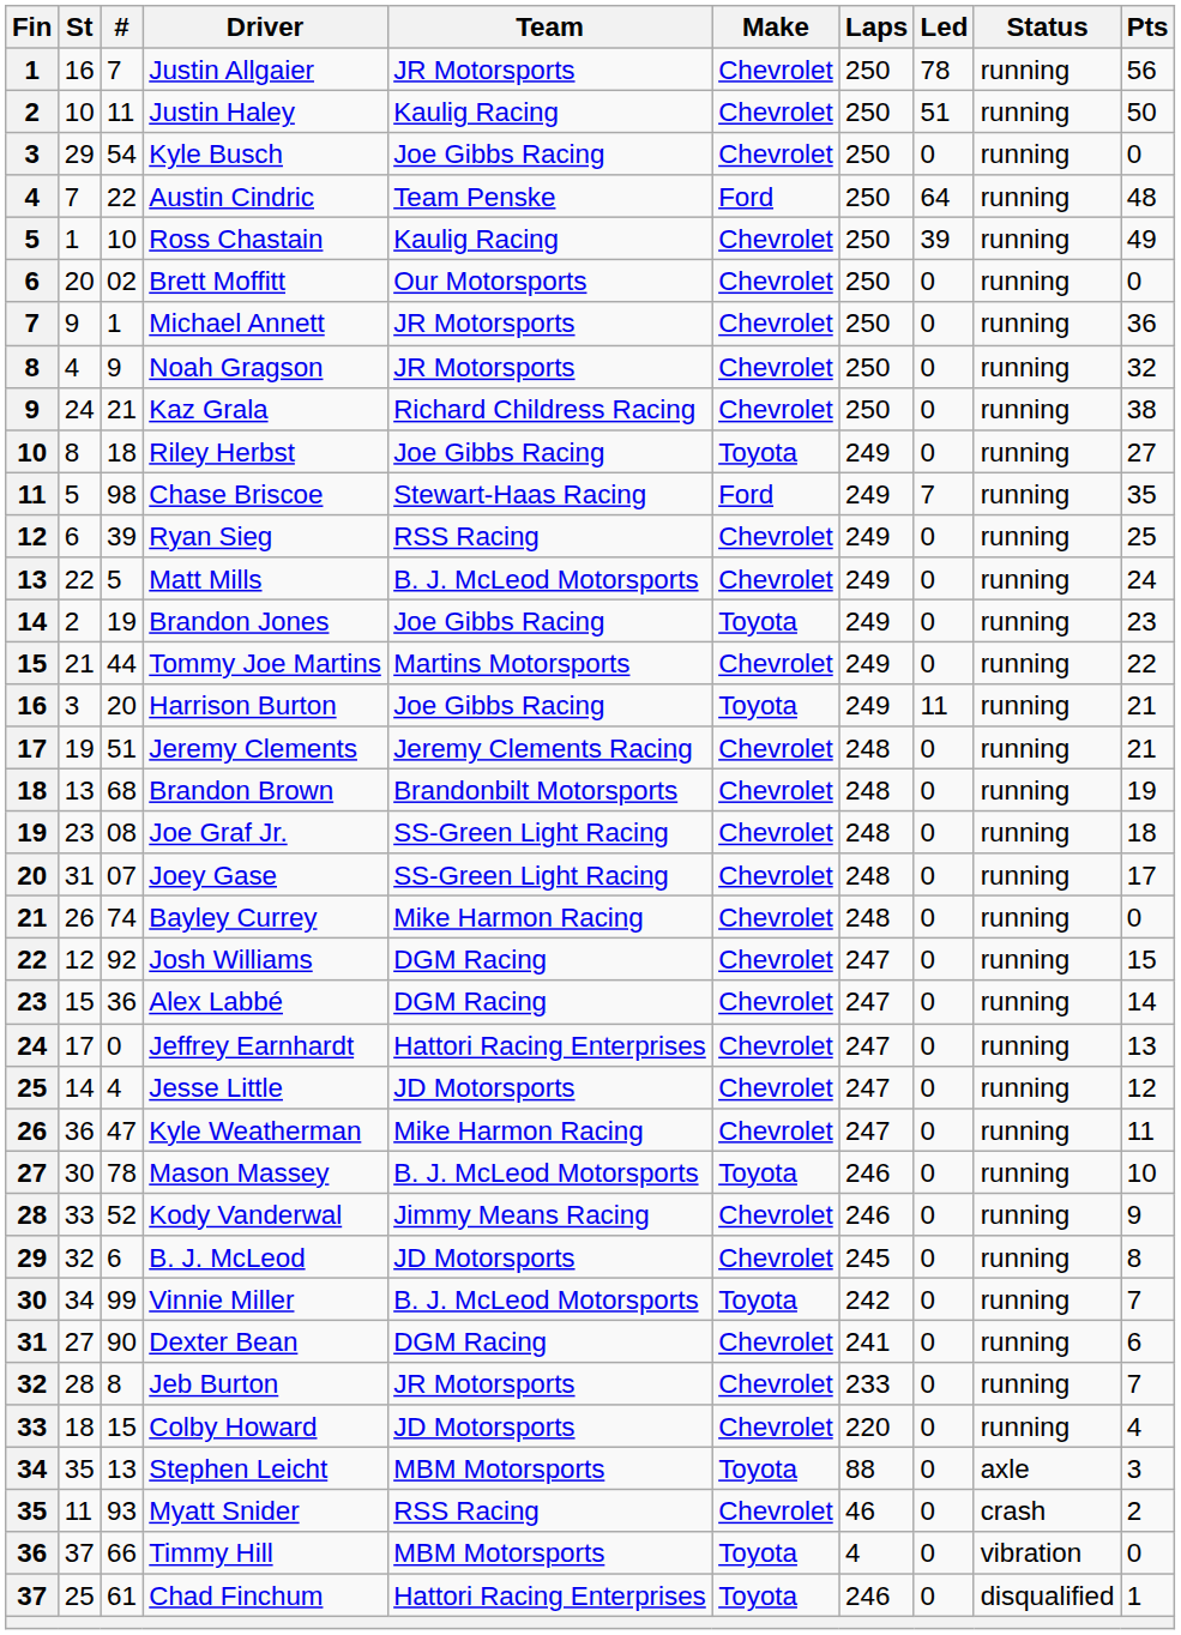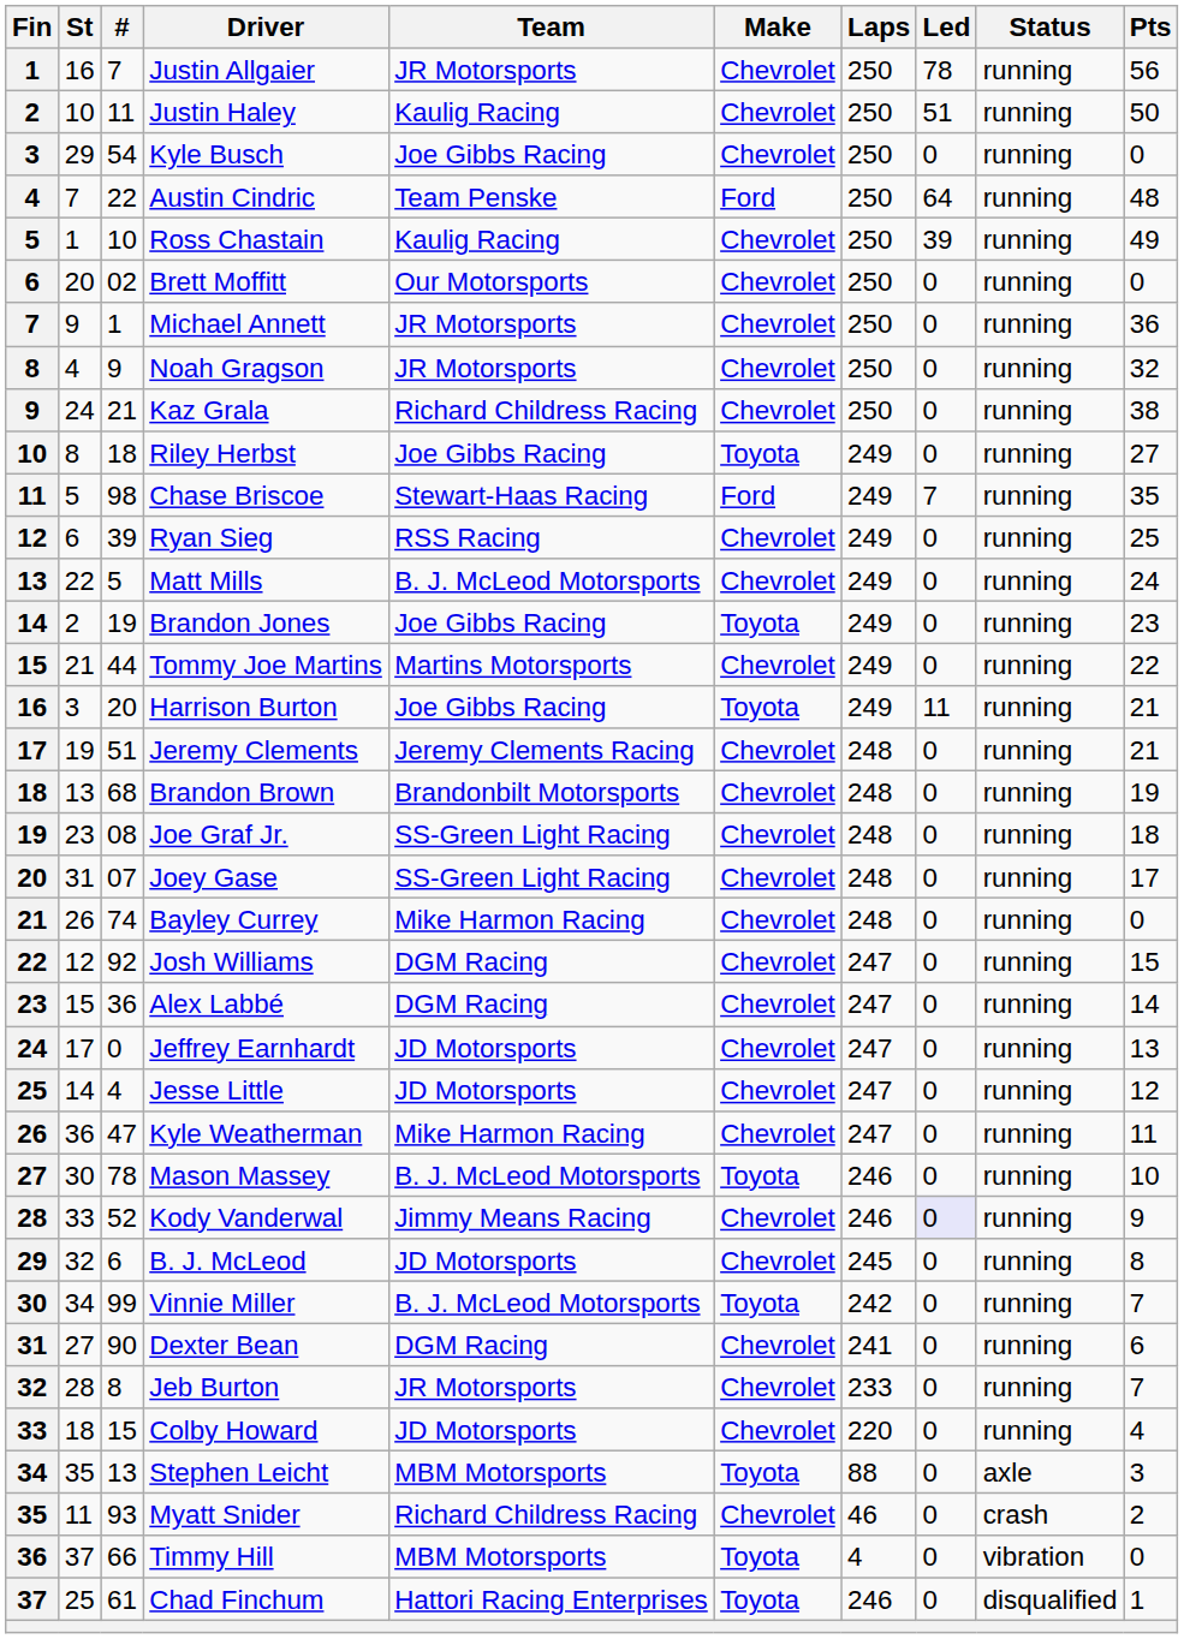 <table class="wikitable" style="font-size:95%">
 <tr>
 <th>Fin</th>
 <th>St</th>
 <th>#</th>
 <th>Driver</th>
 <th>Team</th>
 <th>Make</th>
 <th>Laps</th>
 <th>Led</th>
 <th>Status</th>
 <th>Pts</th>
 </tr>
 <tr>
 <th>1</th>
 <td>16</td>
 <td>7</td>
 <td><a href='#'>Justin Allgaier</a></td>
 <td><a href='#'>JR Motorsports</a></td>
 <td><a href='#'>Chevrolet</a></td>
 <td>250</td>
 <td>78</td>
 <td>running</td>
 <td>56</td>
 </tr>
 <tr>
 <th>2</th>
 <td>10</td>
 <td>11</td>
 <td><a href='#'>Justin Haley</a></td>
 <td><a href='#'>Kaulig Racing</a></td>
 <td><a href='#'>Chevrolet</a></td>
 <td>250</td>
 <td>51</td>
 <td>running</td>
 <td>50</td>
 </tr>
 <tr>
 <th>3</th>
 <td>29</td>
 <td>54</td>
 <td><a href='#'>Kyle Busch</a></td>
 <td><a href='#'>Joe Gibbs Racing</a></td>
 <td><a href='#'>Chevrolet</a></td>
 <td>250</td>
 <td>0</td>
 <td>running</td>
 <td>0</td>
 </tr>
 <tr>
 <th>4</th>
 <td>7</td>
 <td>22</td>
 <td><a href='#'>Austin Cindric</a></td>
 <td><a href='#'>Team Penske</a></td>
 <td><a href='#'>Ford</a></td>
 <td>250</td>
 <td>64</td>
 <td>running</td>
 <td>48</td>
 </tr>
 <tr>
 <th>5</th>
 <td>1</td>
 <td>10</td>
 <td><a href='#'>Ross Chastain</a></td>
 <td><a href='#'>Kaulig Racing</a></td>
 <td><a href='#'>Chevrolet</a></td>
 <td>250</td>
 <td>39</td>
 <td>running</td>
 <td>49</td>
 </tr>
 <tr>
 <th>6</th>
 <td>20</td>
 <td>02</td>
 <td><a href='#'>Brett Moffitt</a></td>
 <td><a href='#'>Our Motorsports</a></td>
 <td><a href='#'>Chevrolet</a></td>
 <td>250</td>
 <td>0</td>
 <td>running</td>
 <td>0</td>
 </tr>
 <tr>
 <th>7</th>
 <td>9</td>
 <td>1</td>
 <td><a href='#'>Michael Annett</a></td>
 <td><a href='#'>JR Motorsports</a></td>
 <td><a href='#'>Chevrolet</a></td>
 <td>250</td>
 <td>0</td>
 <td>running</td>
 <td>36</td>
 </tr>
 <tr>
 <th>8</th>
 <td>4</td>
 <td>9</td>
 <td><a href='#'>Noah Gragson</a></td>
 <td><a href='#'>JR Motorsports</a></td>
 <td><a href='#'>Chevrolet</a></td>
 <td>250</td>
 <td>0</td>
 <td>running</td>
 <td>32</td>
 </tr>
 <tr>
 <th>9</th>
 <td>24</td>
 <td>21</td>
 <td><a href='#'>Kaz Grala</a></td>
 <td><a href='#'>Richard Childress Racing</a></td>
 <td><a href='#'>Chevrolet</a></td>
 <td>250</td>
 <td>0</td>
 <td>running</td>
 <td>38</td>
 </tr>
 <tr>
 <th>10</th>
 <td>8</td>
 <td>18</td>
 <td><a href='#'>Riley Herbst</a></td>
 <td><a href='#'>Joe Gibbs Racing</a></td>
 <td><a href='#'>Toyota</a></td>
 <td>249</td>
 <td>0</td>
 <td>running</td>
 <td>27</td>
 </tr>
 <tr>
 <th>11</th>
 <td>5</td>
 <td>98</td>
 <td><a href='#'>Chase Briscoe</a></td>
 <td><a href='#'>Stewart-Haas Racing</a></td>
 <td><a href='#'>Ford</a></td>
 <td>249</td>
 <td>7</td>
 <td>running</td>
 <td>35</td>
 </tr>
 <tr>
 <th>12</th>
 <td>6</td>
 <td>39</td>
 <td><a href='#'>Ryan Sieg</a></td>
 <td><a href='#'>RSS Racing</a></td>
 <td><a href='#'>Chevrolet</a></td>
 <td>249</td>
 <td>0</td>
 <td>running</td>
 <td>25</td>
 </tr>
 <tr>
 <th>13</th>
 <td>22</td>
 <td>5</td>
 <td><a href='#'>Matt Mills</a></td>
 <td><a href='#'>B. J. McLeod Motorsports</a></td>
 <td><a href='#'>Chevrolet</a></td>
 <td>249</td>
 <td>0</td>
 <td>running</td>
 <td>24</td>
 </tr>
 <tr>
 <th>14</th>
 <td>2</td>
 <td>19</td>
 <td><a href='#'>Brandon Jones</a></td>
 <td><a href='#'>Joe Gibbs Racing</a></td>
 <td><a href='#'>Toyota</a></td>
 <td>249</td>
 <td>0</td>
 <td>running</td>
 <td>23</td>
 </tr>
 <tr>
 <th>15</th>
 <td>21</td>
 <td>44</td>
 <td><a href='#'>Tommy Joe Martins</a></td>
 <td><a href='#'>Martins Motorsports</a></td>
 <td><a href='#'>Chevrolet</a></td>
 <td>249</td>
 <td>0</td>
 <td>running</td>
 <td>22</td>
 </tr>
 <tr>
 <th>16</th>
 <td>3</td>
 <td>20</td>
 <td><a href='#'>Harrison Burton</a></td>
 <td><a href='#'>Joe Gibbs Racing</a></td>
 <td><a href='#'>Toyota</a></td>
 <td>249</td>
 <td>11</td>
 <td>running</td>
 <td>21</td>
 </tr>
 <tr>
 <th>17</th>
 <td>19</td>
 <td>51</td>
 <td><a href='#'>Jeremy Clements</a></td>
 <td><a href='#'>Jeremy Clements Racing</a></td>
 <td><a href='#'>Chevrolet</a></td>
 <td>248</td>
 <td>0</td>
 <td>running</td>
 <td>21</td>
 </tr>
 <tr>
 <th>18</th>
 <td>13</td>
 <td>68</td>
 <td><a href='#'>Brandon Brown</a></td>
 <td><a href='#'>Brandonbilt Motorsports</a></td>
 <td><a href='#'>Chevrolet</a></td>
 <td>248</td>
 <td>0</td>
 <td>running</td>
 <td>19</td>
 </tr>
 <tr>
 <th>19</th>
 <td>23</td>
 <td>08</td>
 <td><a href='#'>Joe Graf Jr.</a></td>
 <td><a href='#'>SS-Green Light Racing</a></td>
 <td><a href='#'>Chevrolet</a></td>
 <td>248</td>
 <td>0</td>
 <td>running</td>
 <td>18</td>
 </tr>
 <tr>
 <th>20</th>
 <td>31</td>
 <td>07</td>
 <td><a href='#'>Joey Gase</a></td>
 <td><a href='#'>SS-Green Light Racing</a></td>
 <td><a href='#'>Chevrolet</a></td>
 <td>248</td>
 <td>0</td>
 <td>running</td>
 <td>17</td>
 </tr>
 <tr>
 <th>21</th>
 <td>26</td>
 <td>74</td>
 <td><a href='#'>Bayley Currey</a></td>
 <td><a href='#'>Mike Harmon Racing</a></td>
 <td><a href='#'>Chevrolet</a></td>
 <td>248</td>
 <td>0</td>
 <td>running</td>
 <td>0</td>
 </tr>
 <tr>
 <th>22</th>
 <td>12</td>
 <td>92</td>
 <td><a href='#'>Josh Williams</a></td>
 <td><a href='#'>DGM Racing</a></td>
 <td><a href='#'>Chevrolet</a></td>
 <td>247</td>
 <td>0</td>
 <td>running</td>
 <td>15</td>
 </tr>
 <tr>
 <th>23</th>
 <td>15</td>
 <td>36</td>
 <td><a href='#'>Alex Labbé</a></td>
 <td><a href='#'>DGM Racing</a></td>
 <td><a href='#'>Chevrolet</a></td>
 <td>247</td>
 <td>0</td>
 <td>running</td>
 <td>14</td>
 </tr>
 <tr>
 <th>24</th>
 <td>17</td>
 <td>0</td>
 <td><a href='#'>Jeffrey Earnhardt</a></td>
-<td><a href='#'>Hattori Racing Enterprises</a></td>
+<td><a href='#'>JD Motorsports</a></td>
 <td><a href='#'>Chevrolet</a></td>
 <td>247</td>
 <td>0</td>
 <td>running</td>
 <td>13</td>
 </tr>
 <tr>
 <th>25</th>
 <td>14</td>
 <td>4</td>
 <td><a href='#'>Jesse Little</a></td>
 <td><a href='#'>JD Motorsports</a></td>
 <td><a href='#'>Chevrolet</a></td>
 <td>247</td>
 <td>0</td>
 <td>running</td>
 <td>12</td>
 </tr>
 <tr>
 <th>26</th>
 <td>36</td>
 <td>47</td>
 <td><a href='#'>Kyle Weatherman</a></td>
 <td><a href='#'>Mike Harmon Racing</a></td>
 <td><a href='#'>Chevrolet</a></td>
 <td>247</td>
 <td>0</td>
 <td>running</td>
 <td>11</td>
 </tr>
 <tr>
 <th>27</th>
 <td>30</td>
 <td>78</td>
 <td><a href='#'>Mason Massey</a></td>
 <td><a href='#'>B. J. McLeod Motorsports</a></td>
 <td><a href='#'>Toyota</a></td>
 <td>246</td>
 <td>0</td>
 <td>running</td>
 <td>10</td>
 </tr>
 <tr>
 <th>28</th>
 <td>33</td>
 <td>52</td>
 <td><a href='#'>Kody Vanderwal</a></td>
 <td><a href='#'>Jimmy Means Racing</a></td>
 <td><a href='#'>Chevrolet</a></td>
 <td>246</td>
-<td>0</td>
+<td style="background: lavender;">0</td>
 <td>running</td>
 <td>9</td>
 </tr>
 <tr>
 <th>29</th>
 <td>32</td>
 <td>6</td>
 <td><a href='#'>B. J. McLeod</a></td>
 <td><a href='#'>JD Motorsports</a></td>
 <td><a href='#'>Chevrolet</a></td>
 <td>245</td>
 <td>0</td>
 <td>running</td>
 <td>8</td>
 </tr>
 <tr>
 <th>30</th>
 <td>34</td>
 <td>99</td>
 <td><a href='#'>Vinnie Miller</a></td>
 <td><a href='#'>B. J. McLeod Motorsports</a></td>
 <td><a href='#'>Toyota</a></td>
 <td>242</td>
 <td>0</td>
 <td>running</td>
 <td>7</td>
 </tr>
 <tr>
 <th>31</th>
 <td>27</td>
 <td>90</td>
 <td><a href='#'>Dexter Bean</a></td>
 <td><a href='#'>DGM Racing</a></td>
 <td><a href='#'>Chevrolet</a></td>
 <td>241</td>
 <td>0</td>
 <td>running</td>
 <td>6</td>
 </tr>
 <tr>
 <th>32</th>
 <td>28</td>
 <td>8</td>
 <td><a href='#'>Jeb Burton</a></td>
 <td><a href='#'>JR Motorsports</a></td>
 <td><a href='#'>Chevrolet</a></td>
 <td>233</td>
 <td>0</td>
 <td>running</td>
 <td>7</td>
 </tr>
 <tr>
 <th>33</th>
 <td>18</td>
 <td>15</td>
 <td><a href='#'>Colby Howard</a></td>
 <td><a href='#'>JD Motorsports</a></td>
 <td><a href='#'>Chevrolet</a></td>
 <td>220</td>
 <td>0</td>
 <td>running</td>
 <td>4</td>
 </tr>
 <tr>
 <th>34</th>
 <td>35</td>
 <td>13</td>
 <td><a href='#'>Stephen Leicht</a></td>
 <td><a href='#'>MBM Motorsports</a></td>
 <td><a href='#'>Toyota</a></td>
 <td>88</td>
 <td>0</td>
 <td>axle</td>
 <td>3</td>
 </tr>
 <tr>
 <th>35</th>
 <td>11</td>
 <td>93</td>
 <td><a href='#'>Myatt Snider</a></td>
-<td><a href='#'>RSS Racing</a></td>
+<td><a href='#'>Richard Childress Racing</a></td>
 <td><a href='#'>Chevrolet</a></td>
 <td>46</td>
 <td>0</td>
 <td>crash</td>
 <td>2</td>
 </tr>
 <tr>
 <th>36</th>
 <td>37</td>
 <td>66</td>
 <td><a href='#'>Timmy Hill</a></td>
 <td><a href='#'>MBM Motorsports</a></td>
 <td><a href='#'>Toyota</a></td>
 <td>4</td>
 <td>0</td>
 <td>vibration</td>
 <td>0</td>
 </tr>
 <tr>
 <th>37</th>
 <td>25</td>
 <td>61</td>
 <td><a href='#'>Chad Finchum</a></td>
 <td><a href='#'>Hattori Racing Enterprises</a></td>
 <td><a href='#'>Toyota</a></td>
 <td>246</td>
 <td>0</td>
 <td>disqualified</td>
 <td>1</td>
 </tr>
 <tr>
 <th colspan="10"></th>
 </tr>
 </table>
